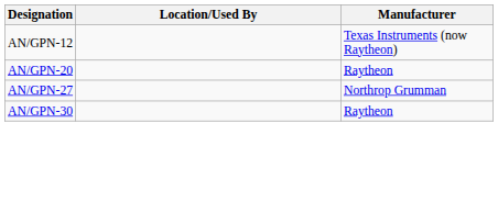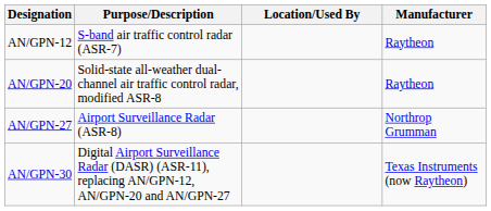 <table class="wikitable sortable">
 <tr>
 <th scope="col">Designation</th>
+<th scope="col" style="width: 500px;">Purpose/Description</th>
 <th scope="col" style="width: 500px;">Location/Used By</th>
 <th scope="col" style="width: 250px;">Manufacturer</th>
 </tr>
 <tr>
 <td>AN/GPN-12</td>
+<td><a href='#'>S-band</a> air traffic control radar (ASR-7)</td>
 <td></td>
-<td><a href='#'>Texas Instruments</a> (now <a href='#'>Raytheon</a>)</td>
+<td><a href='#'>Raytheon</a></td>
 </tr>
 <tr>
 <td><a href='#'>AN/GPN-20</a></td>
+<td>Solid-state all-weather dual-channel air traffic control radar, modified ASR-8</td>
 <td></td>
 <td><a href='#'>Raytheon</a></td>
 </tr>
 <tr>
 <td><a href='#'>AN/GPN-27</a></td>
+<td><a href='#'>Airport Surveillance Radar</a> (ASR-8)</td>
 <td></td>
 <td><a href='#'>Northrop Grumman</a></td>
 </tr>
 <tr>
 <td><a href='#'>AN/GPN-30</a></td>
+<td>Digital <a href='#'>Airport Surveillance Radar</a> (DASR) (ASR-11), replacing AN/GPN-12, AN/GPN-20 and AN/GPN-27</td>
 <td></td>
-<td><a href='#'>Raytheon</a></td>
+<td><a href='#'>Texas Instruments</a> (now <a href='#'>Raytheon</a>)</td>
 </tr>
 </table>
